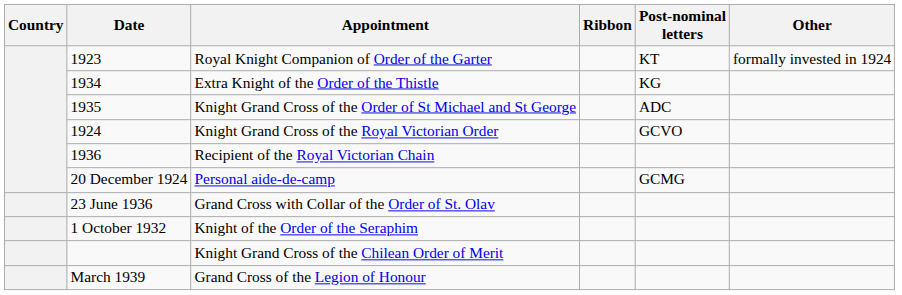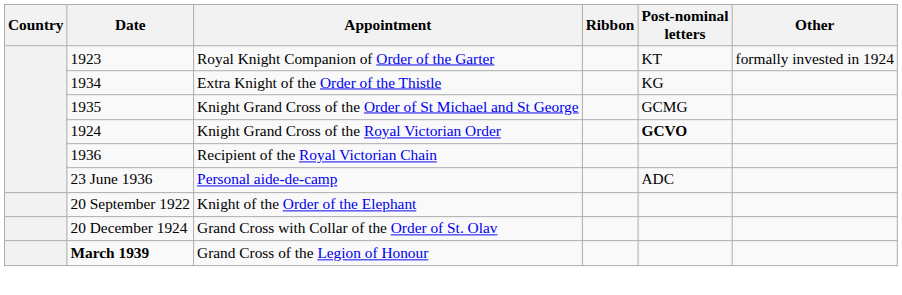 <table class="wikitable plainrowheaders">
 <tr>
 <th scope="col">Country</th>
 <th scope="col">Date</th>
 <th scope="col">Appointment</th>
 <th scope="col">Ribbon</th>
 <th scope="col">Post-nominal<br>letters</th>
 <th>Other</th>
 </tr>
 <tr>
 <th rowspan="6"></th>
 <td>1923</td>
 <td>Royal Knight Companion of <a href='#'>Order of the Garter</a></td>
 <td></td>
 <td>KT</td>
 <td>formally invested in 1924</td>
 </tr>
 <tr>
 <td>1934</td>
 <td>Extra Knight of the <a href='#'>Order of the Thistle</a></td>
 <td></td>
 <td>KG</td>
 <td></td>
 </tr>
 <tr>
 <td>1935</td>
 <td>Knight Grand Cross of the <a href='#'>Order of St Michael and St George</a></td>
 <td></td>
-<td>ADC</td>
+<td>GCMG</td>
 <td></td>
 </tr>
 <tr>
 <td>1924</td>
 <td>Knight Grand Cross of the <a href='#'>Royal Victorian Order</a></td>
 <td></td>
-<td>GCVO</td>
+<td><strong>GCVO</strong></td>
 <td></td>
 </tr>
 <tr>
 <td>1936</td>
 <td>Recipient of the <a href='#'>Royal Victorian Chain</a></td>
 <td></td>
 <td></td>
 <td></td>
 </tr>
 <tr>
-<td>20 December 1924</td>
+<td>23 June 1936</td>
 <td><a href='#'>Personal aide-de-camp</a></td>
 <td></td>
-<td>GCMG</td>
+<td>ADC</td>
 <td></td>
 </tr>
 <tr>
 <th></th>
-<td>23 June 1936</td>
+<td>20 September 1922</td>
+<td>Knight of the <a href='#'>Order of the Elephant</a></td>
+<td></td>
+<td></td>
+<td></td>
+</tr>
+<tr>
+<th></th>
+<td>20 December 1924</td>
 <td>Grand Cross with Collar of the <a href='#'>Order of St. Olav</a></td>
 <td></td>
 <td></td>
 <td></td>
 </tr>
 <tr>
 <th></th>
-<td>1 October 1932</td>
-<td>Knight of the <a href='#'>Order of the Seraphim</a></td>
-<td></td>
-<td></td>
-<td></td>
-</tr>
-<tr>
-<th></th>
-<td></td>
-<td>Knight Grand Cross of the <a href='#'>Chilean Order of Merit</a></td>
-<td></td>
-<td></td>
-<td></td>
-</tr>
-<tr>
-<th></th>
-<td>March 1939</td>
+<td><strong>March 1939</strong></td>
 <td>Grand Cross of the <a href='#'>Legion of Honour</a></td>
 <td></td>
 <td></td>
 <td></td>
 </tr>
 </table>
